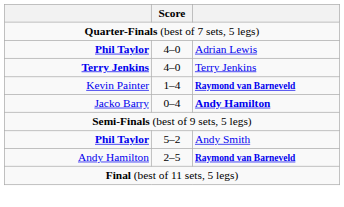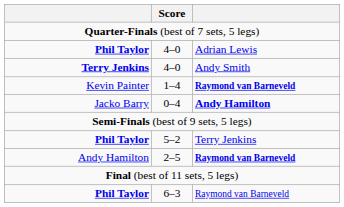 <table class=wikitable style="text-align:center">
 <tr>
 <th width=200></th>
 <th width=50>Score</th>
 <th width=200></th>
 </tr>
 <tr align=center>
 <td colspan="3"><strong>Quarter-Finals</strong> (best of 7 sets, 5 legs)</td>
 </tr>
 <tr align=left>
 <td align=right><strong><a href='#'>Phil Taylor</a></strong> </td>
 <td align=center>4–0</td>
 <td> <a href='#'>Adrian Lewis</a></td>
 </tr>
 <tr align=left>
 <td align=right><strong><a href='#'>Terry Jenkins</a></strong> </td>
 <td align=center>4–0</td>
-<td> <a href='#'>Terry Jenkins</a></td>
+<td> <a href='#'>Andy Smith</a></td>
 </tr>
 <tr align=left>
 <td align=right><a href='#'>Kevin Painter</a> </td>
 <td align=center>1–4</td>
 <td> <strong><small><a href='#'>Raymond van Barneveld</a></small></strong></td>
 </tr>
 <tr align=left>
 <td align=right><a href='#'>Jacko Barry</a> </td>
 <td align=center>0–4</td>
 <td> <strong><a href='#'>Andy Hamilton</a></strong></td>
 </tr>
 <tr align=center>
 <td colspan="3"><strong>Semi-Finals</strong> (best of 9 sets, 5 legs)</td>
 </tr>
 <tr align=left>
 <td align=right><strong><a href='#'>Phil Taylor</a></strong> </td>
 <td align=center>5–2</td>
-<td> <a href='#'>Andy Smith</a></td>
+<td> <a href='#'>Terry Jenkins</a></td>
 </tr>
 <tr align=left>
 <td align=right><a href='#'>Andy Hamilton</a> </td>
 <td align=center>2–5</td>
 <td> <strong><small><a href='#'>Raymond van Barneveld</a></small></strong></td>
 </tr>
 <tr align=center>
 <td colspan="3"><strong>Final</strong> (best of 11 sets, 5 legs)</td>
 </tr>
+<tr align=left>
+<td align=right><strong><a href='#'>Phil Taylor</a></strong> </td>
+<td align=center>6–3</td>
+<td> <small><a href='#'>Raymond van Barneveld</a></small></td>
+</tr>
 </table>
